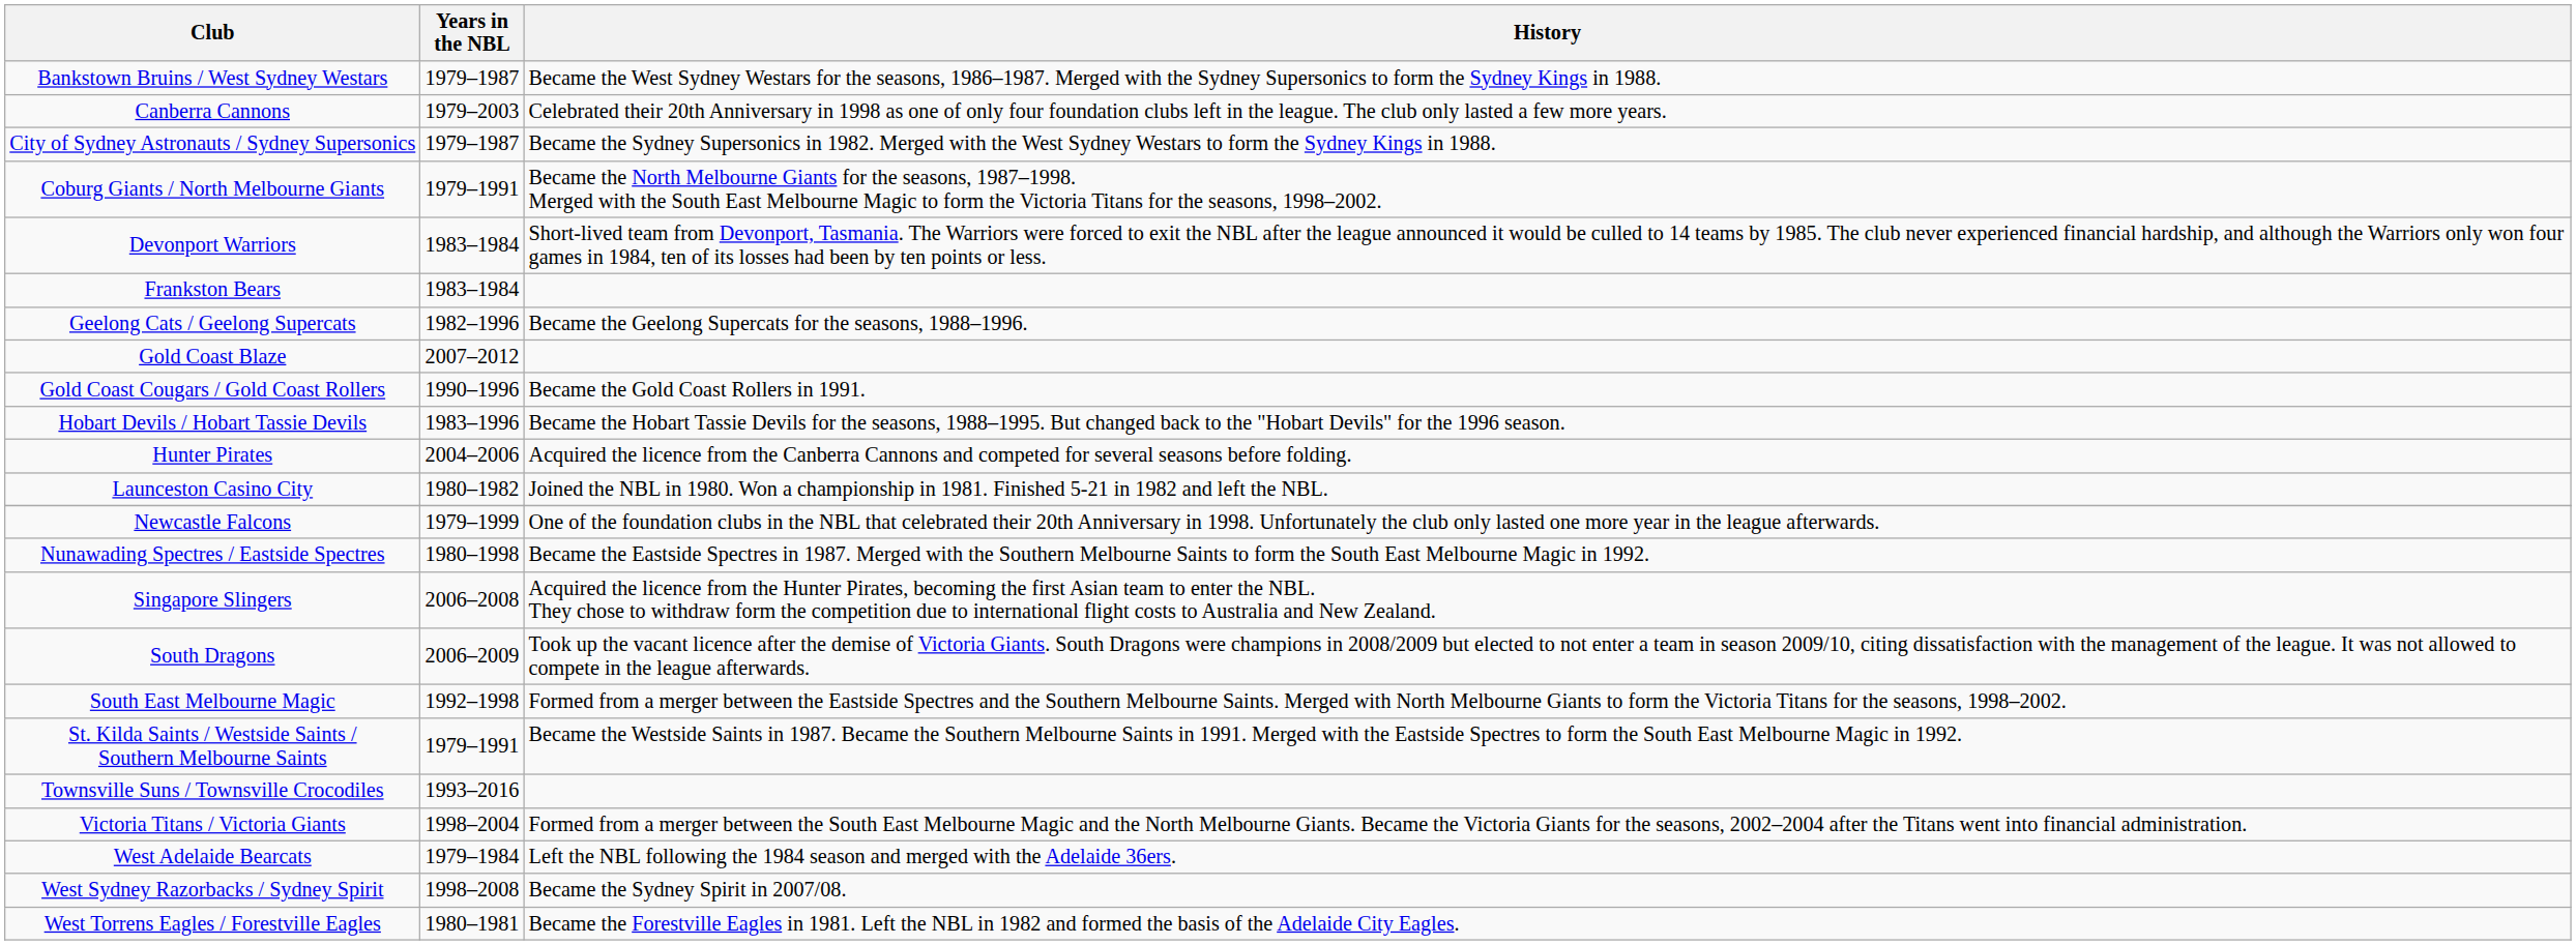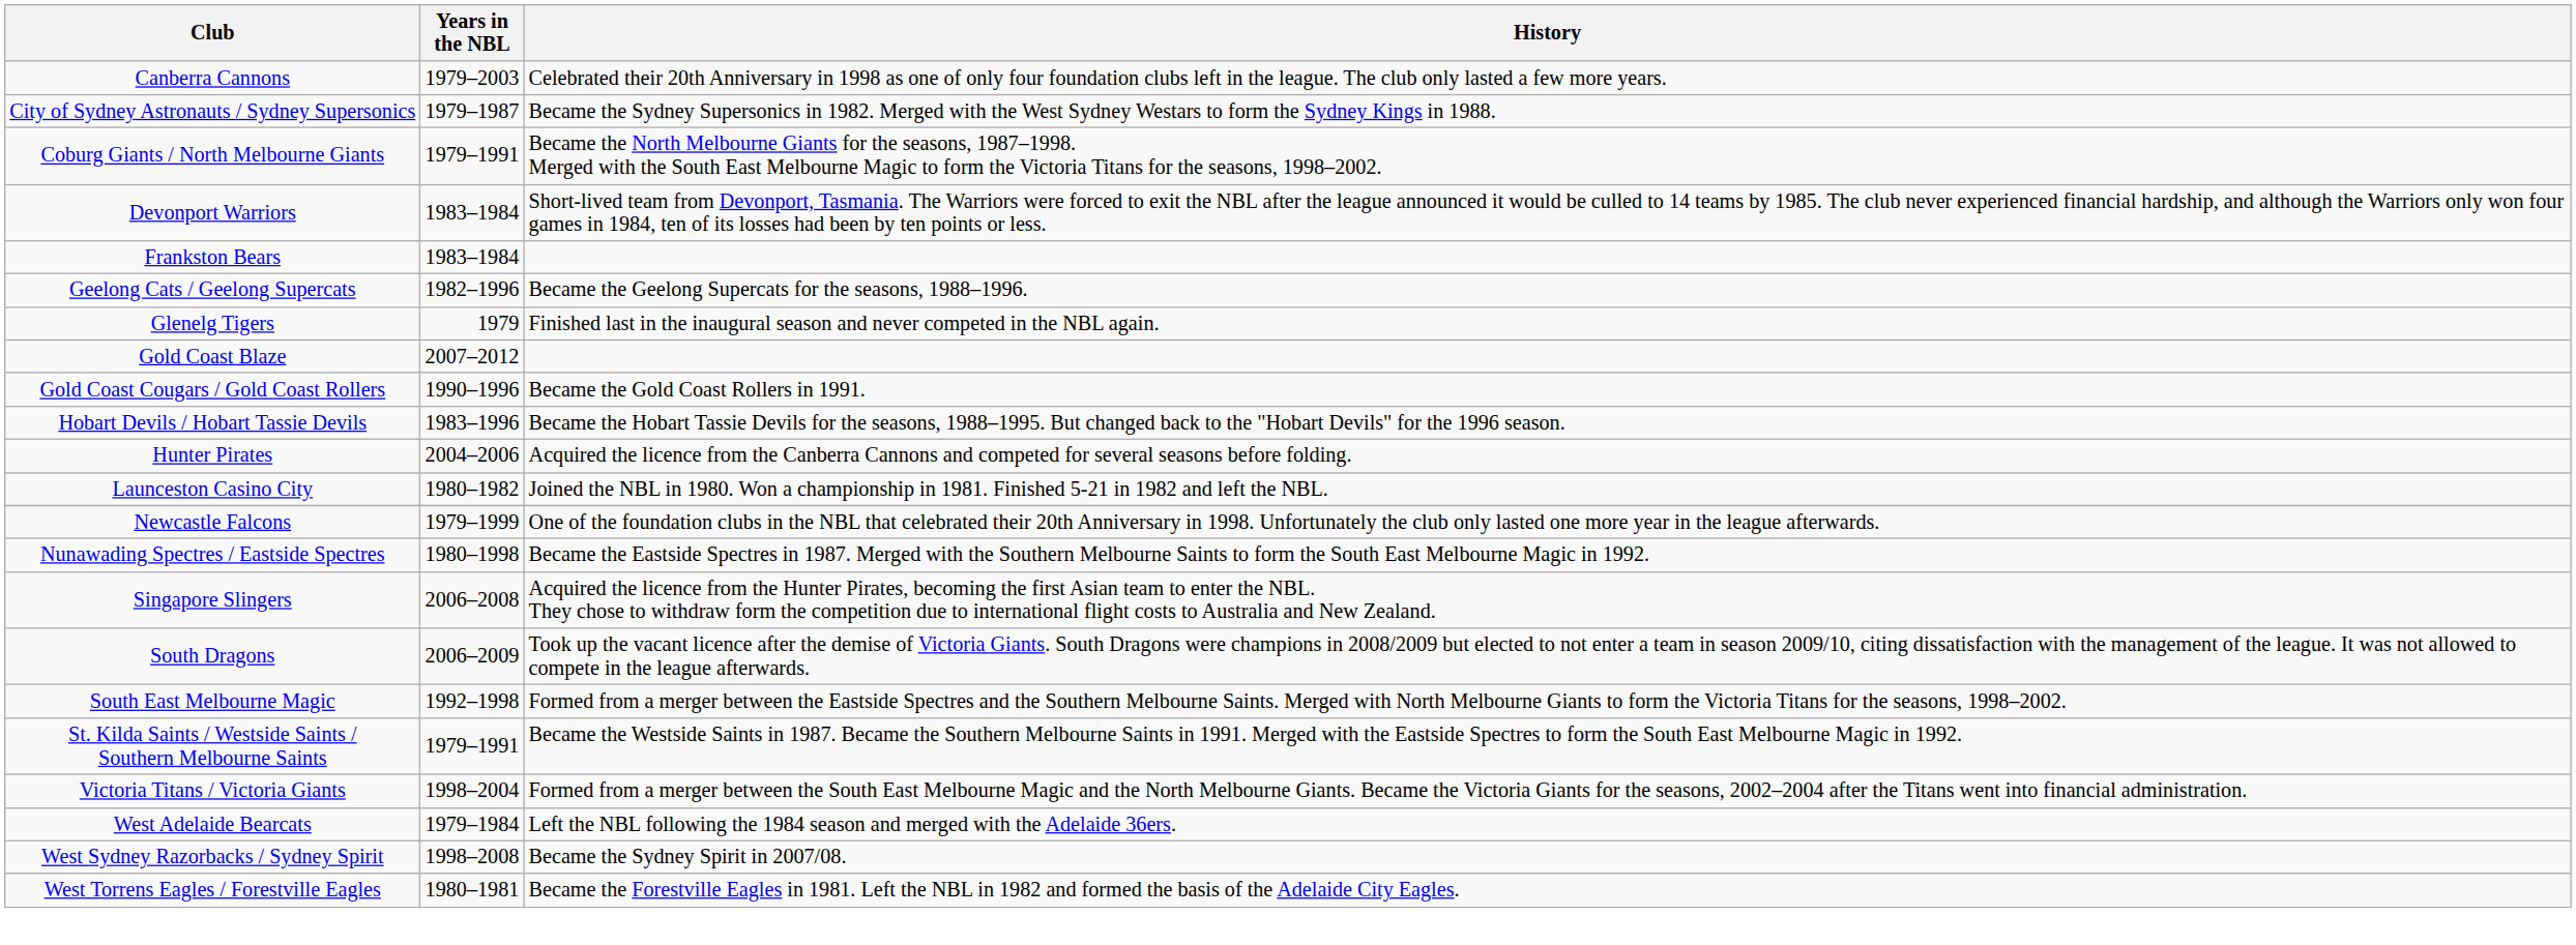 <table class="wikitable sortable">
 <tr>
 <th nowrap>Club</th>
 <th nowrap>Years in <br> the NBL</th>
 <th>History</th>
-</tr>
-<tr>
-<td nowrap align=center><a href='#'>Bankstown Bruins / West Sydney Westars</a></td>
-<td nowrap align=right>1979–1987</td>
-<td valign=top>Became the West Sydney Westars for the seasons, 1986–1987. Merged with the Sydney Supersonics to form the <a href='#'>Sydney Kings</a> in 1988.</td>
 </tr>
 <tr>
 <td nowrap align=center><a href='#'>Canberra Cannons</a></td>
 <td nowrap align=right>1979–2003</td>
 <td valign=top>Celebrated their 20th Anniversary in 1998 as one of only four foundation clubs left in the league. The club only lasted a few more years.</td>
 </tr>
 <tr>
 <td nowrap align=center><a href='#'>City of Sydney Astronauts / Sydney Supersonics</a></td>
 <td nowrap align=right>1979–1987</td>
 <td valign=top>Became the Sydney Supersonics in 1982. Merged with the West Sydney Westars to form the <a href='#'>Sydney Kings</a> in 1988.</td>
 </tr>
 <tr>
 <td nowrap align=center><a href='#'>Coburg Giants / North Melbourne Giants</a></td>
 <td nowrap align=right>1979–1991</td>
 <td valign=top>Became the <a href='#'>North Melbourne Giants</a> for the seasons, 1987–1998.<br>Merged with the South East Melbourne Magic to form the Victoria Titans for the seasons, 1998–2002.</td>
 </tr>
 <tr>
 <td nowrap align=center><a href='#'>Devonport Warriors</a></td>
 <td nowrap align=right>1983–1984</td>
 <td valign=top>Short-lived team from <a href='#'>Devonport, Tasmania</a>. The Warriors were forced to exit the NBL after the league announced it would be culled to 14 teams by 1985. The club never experienced financial hardship, and although the Warriors only won four games in 1984, ten of its losses had been by ten points or less.</td>
 </tr>
 <tr>
 <td nowrap align=center><a href='#'>Frankston Bears</a></td>
 <td nowrap align=right>1983–1984</td>
 <td valign=top></td>
 </tr>
 <tr>
 <td nowrap align=center><a href='#'>Geelong Cats / Geelong Supercats</a></td>
 <td nowrap align=right>1982–1996</td>
 <td valign="top">Became the Geelong Supercats for the seasons, 1988–1996.</td>
+</tr>
+<tr>
+<td nowrap align=center><a href='#'>Glenelg Tigers</a></td>
+<td nowrap align=right>1979</td>
+<td valign=top>Finished last in the inaugural season and never competed in the NBL again.</td>
 </tr>
 <tr>
 <td nowrap align=center><a href='#'>Gold Coast Blaze</a></td>
 <td nowrap align=right>2007–2012</td>
 <td valign=top></td>
 </tr>
 <tr>
 <td nowrap align=center><a href='#'>Gold Coast Cougars / Gold Coast Rollers</a></td>
 <td nowrap align=right>1990–1996</td>
 <td valign="top">Became the Gold Coast Rollers in 1991.</td>
 </tr>
 <tr>
 <td nowrap align=center><a href='#'>Hobart Devils / Hobart Tassie Devils</a></td>
 <td nowrap align=right>1983–1996</td>
 <td valign=top>Became the Hobart Tassie Devils for the seasons, 1988–1995. But changed back to the "Hobart Devils" for the 1996 season.</td>
 </tr>
 <tr>
 <td nowrap align=center><a href='#'>Hunter Pirates</a></td>
 <td nowrap align=right>2004–2006</td>
 <td valign=top>Acquired the licence from the Canberra Cannons and competed for several seasons before folding.</td>
 </tr>
 <tr>
 <td nowrap align=center><a href='#'>Launceston Casino City</a></td>
 <td nowrap align=right>1980–1982</td>
 <td valign=top>Joined the NBL in 1980. Won a championship in 1981. Finished 5-21 in 1982 and left the NBL.</td>
 </tr>
 <tr>
 </tr>
 <tr>
 <td nowrap align=center><a href='#'>Newcastle Falcons</a></td>
 <td nowrap align=right>1979–1999</td>
 <td valign=top>One of the foundation clubs in the NBL that celebrated their 20th Anniversary in 1998. Unfortunately the club only lasted one more year in the league afterwards.</td>
 </tr>
 <tr>
 <td nowrap align=center><a href='#'>Nunawading Spectres / Eastside Spectres</a></td>
 <td nowrap align=right>1980–1998</td>
 <td valign="top">Became the Eastside Spectres in 1987. Merged with the Southern Melbourne Saints to form the South East Melbourne Magic in 1992.</td>
 </tr>
 <tr>
 <td nowrap align=center><a href='#'>Singapore Slingers</a></td>
 <td nowrap align=right>2006–2008</td>
 <td valign=top>Acquired the licence from the Hunter Pirates, becoming the first Asian team to enter the NBL.<br>They chose to withdraw form the competition due to international flight costs to Australia and New Zealand.</td>
 </tr>
 <tr>
 <td nowrap align=center><a href='#'>South Dragons</a></td>
 <td nowrap align=right>2006–2009</td>
 <td valign=top>Took up the vacant licence after the demise of <a href='#'>Victoria Giants</a>. South Dragons were champions in 2008/2009 but elected to not enter a team in season 2009/10, citing dissatisfaction with the management of the league. It was not allowed to compete in the league afterwards.</td>
 </tr>
 <tr>
 <td nowrap align=center><a href='#'>South East Melbourne Magic</a></td>
 <td nowrap align=right>1992–1998</td>
 <td valign=top>Formed from a merger between the Eastside Spectres and the Southern Melbourne Saints. Merged with North Melbourne Giants to form the Victoria Titans for the seasons, 1998–2002.</td>
 </tr>
 <tr>
 <td nowrap="" align="center"><a href='#'>St. Kilda Saints / Westside Saints / <br> Southern Melbourne Saints</a></td>
 <td nowrap="" align="right">1979–1991</td>
 <td valign="top">Became the Westside Saints in 1987. Became the Southern Melbourne Saints in 1991. Merged with the Eastside Spectres to form the South East Melbourne Magic in 1992.</td>
 </tr>
 <tr>
-<td nowrap align=center><a href='#'>Townsville Suns / Townsville Crocodiles</a></td>
-<td nowrap align=right>1993–2016</td>
-<td valign=top></td>
-</tr>
-<tr>
 <td nowrap="" align="center"><a href='#'>Victoria Titans / Victoria Giants</a></td>
 <td nowrap="" align="right">1998–2004</td>
 <td valign="top">Formed from a merger between the South East Melbourne Magic and the North Melbourne Giants. Became the Victoria Giants for the seasons, 2002–2004 after the Titans went into financial administration.</td>
 </tr>
 <tr>
 <td nowrap align=center><a href='#'>West Adelaide Bearcats</a></td>
 <td nowrap align=right>1979–1984</td>
 <td valign=top>Left the NBL following the 1984 season and merged with the <a href='#'>Adelaide 36ers</a>.</td>
 </tr>
 <tr>
 <td nowrap align=center><a href='#'>West Sydney Razorbacks / Sydney Spirit</a></td>
 <td nowrap align=right>1998–2008</td>
 <td valign=top>Became the Sydney Spirit in 2007/08.</td>
 </tr>
 <tr>
 <td nowrap="" align="center"><a href='#'>West Torrens Eagles / Forestville Eagles</a></td>
 <td nowrap="" align="right">1980–1981</td>
 <td valign="top">Became the <a href='#'>Forestville Eagles</a> in 1981. Left the NBL in 1982 and formed the basis of the <a href='#'>Adelaide City Eagles</a>.</td>
 </tr>
 </table>
